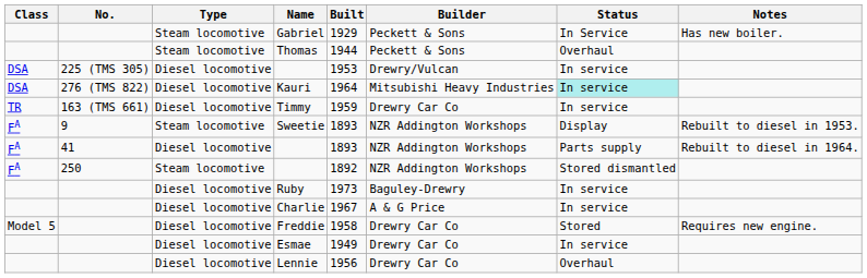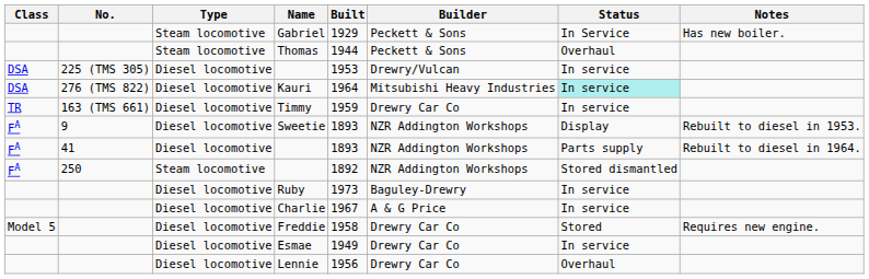 <table class="wikitable">
 <tr>
 <th>Class</th>
 <th>No.</th>
 <th>Type</th>
 <th>Name</th>
 <th>Built</th>
 <th>Builder</th>
 <th>Status</th>
 <th>Notes</th>
 </tr>
 <tr>
 <td></td>
 <td></td>
 <td>Steam locomotive</td>
 <td>Gabriel</td>
 <td>1929</td>
 <td>Peckett & Sons</td>
 <td>In Service</td>
 <td>Has new boiler.</td>
 </tr>
 <tr>
 <td></td>
 <td></td>
 <td>Steam locomotive</td>
 <td>Thomas</td>
 <td>1944</td>
 <td>Peckett & Sons</td>
 <td>Overhaul</td>
 <td></td>
 </tr>
 <tr>
 <td><a href='#'>DSA</a></td>
 <td>225 (TMS 305)</td>
 <td>Diesel locomotive</td>
 <td></td>
 <td>1953</td>
 <td>Drewry/Vulcan</td>
 <td>In service</td>
 <td></td>
 </tr>
 <tr>
 <td><a href='#'>DSA</a></td>
 <td>276 (TMS 822)</td>
 <td>Diesel locomotive</td>
 <td>Kauri</td>
 <td>1964</td>
 <td>Mitsubishi Heavy Industries</td>
 <td style="background: paleturquoise;">In service</td>
 <td></td>
 </tr>
 <tr>
 <td><a href='#'>TR</a></td>
 <td>163 (TMS 661)</td>
 <td>Diesel locomotive</td>
 <td>Timmy</td>
 <td>1959</td>
 <td>Drewry Car Co</td>
 <td>In service</td>
 <td></td>
 </tr>
 <tr>
 <td><a href='#'>F<sup>A</sup></a></td>
 <td>9</td>
-<td>Steam locomotive</td>
+<td>Diesel locomotive</td>
 <td>Sweetie</td>
 <td>1893</td>
 <td>NZR Addington Workshops</td>
 <td>Display</td>
 <td>Rebuilt to diesel in 1953.</td>
 </tr>
 <tr>
 <td><a href='#'>F<sup>A</sup></a></td>
 <td>41</td>
 <td>Diesel locomotive</td>
 <td></td>
 <td>1893</td>
 <td>NZR Addington Workshops</td>
 <td>Parts supply</td>
 <td>Rebuilt to diesel in 1964.</td>
 </tr>
 <tr>
 <td><a href='#'>F<sup>A</sup></a></td>
 <td>250</td>
 <td>Steam locomotive</td>
 <td></td>
 <td>1892</td>
 <td>NZR Addington Workshops</td>
 <td>Stored dismantled</td>
 <td></td>
 </tr>
 <tr>
 <td></td>
 <td></td>
 <td>Diesel locomotive</td>
 <td>Ruby</td>
 <td>1973</td>
 <td>Baguley-Drewry</td>
 <td>In service</td>
 <td></td>
 </tr>
 <tr>
 <td></td>
 <td></td>
 <td>Diesel locomotive</td>
 <td>Charlie</td>
 <td>1967</td>
 <td>A & G Price</td>
 <td>In service</td>
 <td></td>
 </tr>
 <tr>
 <td>Model 5</td>
 <td></td>
 <td>Diesel locomotive</td>
 <td>Freddie</td>
 <td>1958</td>
 <td>Drewry Car Co</td>
 <td>Stored</td>
 <td>Requires new engine.</td>
 </tr>
 <tr>
 <td></td>
 <td></td>
 <td>Diesel locomotive</td>
 <td>Esmae</td>
 <td>1949</td>
 <td>Drewry Car Co</td>
 <td>In service</td>
 <td></td>
 </tr>
 <tr>
 <td></td>
 <td></td>
 <td>Diesel locomotive</td>
 <td>Lennie</td>
 <td>1956</td>
 <td>Drewry Car Co</td>
 <td>Overhaul</td>
 <td></td>
 </tr>
 </table>
